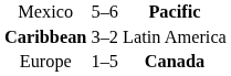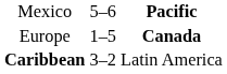 <table>
 <tr>
 <td align=center>Mexico</td>
 <td align=center>5–6</td>
 <td align=center><strong>Pacific</strong></td>
 </tr>
 <tr>
+<td align=center>Europe</td>
+<td align=center>1–5</td>
+<td align=center><strong>Canada</strong></td>
+</tr>
+<tr>
 <td align=center><strong>Caribbean</strong></td>
 <td align=center>3–2</td>
 <td align=center>Latin America</td>
 </tr>
-<tr>
-<td align=center>Europe</td>
-<td align=center>1–5</td>
-<td align=center><strong>Canada</strong></td>
-</tr>
 </table>
